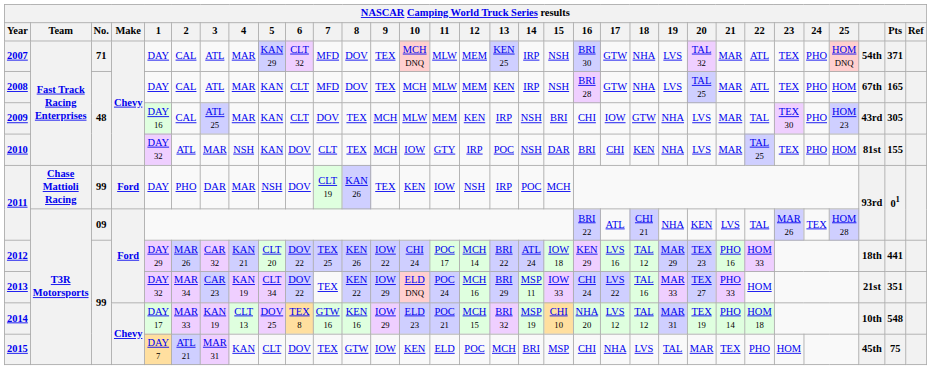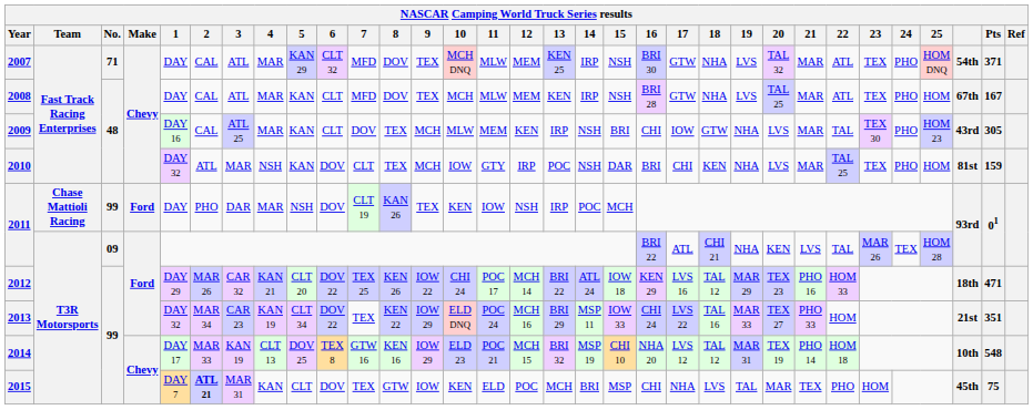 <table class="wikitable" style="text-align:center; font-size:75%">
 <tr>
 <th colspan=45><a href='#'>NASCAR</a> <a href='#'>Camping World Truck Series</a> results</th>
 </tr>
 <tr>
 <th>Year</th>
 <th>Team</th>
 <th>No.</th>
 <th>Make</th>
 <th>1</th>
 <th>2</th>
 <th>3</th>
 <th>4</th>
 <th>5</th>
 <th>6</th>
 <th>7</th>
 <th>8</th>
 <th>9</th>
 <th>10</th>
 <th>11</th>
 <th>12</th>
 <th>13</th>
 <th>14</th>
 <th>15</th>
 <th>16</th>
 <th>17</th>
 <th>18</th>
 <th>19</th>
 <th>20</th>
 <th>21</th>
 <th>22</th>
 <th>23</th>
 <th>24</th>
 <th>25</th>
 <th></th>
 <th>Pts</th>
 <th>Ref</th>
 </tr>
 <tr>
 <th><a href='#'>2007</a></th>
 <th rowspan=4><a href='#'>Fast Track Racing Enterprises</a></th>
 <th>71</th>
 <th rowspan=4><a href='#'>Chevy</a></th>
 <td><a href='#'>DAY</a></td>
 <td><a href='#'>CAL</a></td>
 <td><a href='#'>ATL</a></td>
 <td><a href='#'>MAR</a></td>
 <td style="background:#CFCFFF;"><a href='#'>KAN</a><br><small>29</small></td>
 <td style="background:#EFCFFF;"><a href='#'>CLT</a><br><small>32</small></td>
 <td><a href='#'>MFD</a></td>
 <td><a href='#'>DOV</a></td>
 <td><a href='#'>TEX</a></td>
 <td style="background:#FFCFCF;"><a href='#'>MCH</a><br><small>DNQ</small></td>
 <td><a href='#'>MLW</a></td>
 <td><a href='#'>MEM</a></td>
 <td style="background:#CFCFFF;"><a href='#'>KEN</a><br><small>25</small></td>
 <td><a href='#'>IRP</a></td>
 <td><a href='#'>NSH</a></td>
 <td style="background:#CFCFFF;"><a href='#'>BRI</a><br><small>30</small></td>
 <td><a href='#'>GTW</a></td>
 <td><a href='#'>NHA</a></td>
 <td><a href='#'>LVS</a></td>
 <td style="background:#EFCFFF;"><a href='#'>TAL</a><br><small>32</small></td>
 <td><a href='#'>MAR</a></td>
 <td><a href='#'>ATL</a></td>
 <td><a href='#'>TEX</a></td>
 <td><a href='#'>PHO</a></td>
 <td style="background:#FFCFCF;"><a href='#'>HOM</a><br><small>DNQ</small></td>
 <th>54th</th>
 <th>371</th>
 <th></th>
 </tr>
 <tr>
 <th><a href='#'>2008</a></th>
 <th rowspan=3>48</th>
 <td><a href='#'>DAY</a></td>
 <td><a href='#'>CAL</a></td>
 <td><a href='#'>ATL</a></td>
 <td><a href='#'>MAR</a></td>
 <td><a href='#'>KAN</a></td>
 <td><a href='#'>CLT</a></td>
 <td><a href='#'>MFD</a></td>
 <td><a href='#'>DOV</a></td>
 <td><a href='#'>TEX</a></td>
 <td><a href='#'>MCH</a></td>
 <td><a href='#'>MLW</a></td>
 <td><a href='#'>MEM</a></td>
 <td><a href='#'>KEN</a></td>
 <td><a href='#'>IRP</a></td>
 <td><a href='#'>NSH</a></td>
 <td style="background:#EFCFFF;"><a href='#'>BRI</a><br><small>28</small></td>
 <td><a href='#'>GTW</a></td>
 <td><a href='#'>NHA</a></td>
 <td><a href='#'>LVS</a></td>
 <td style="background:#CFCFFF;"><a href='#'>TAL</a><br><small>25</small></td>
 <td><a href='#'>MAR</a></td>
 <td><a href='#'>ATL</a></td>
 <td><a href='#'>TEX</a></td>
 <td><a href='#'>PHO</a></td>
 <td><a href='#'>HOM</a></td>
 <th>67th</th>
-<th>165</th>
+<th>167</th>
 <th></th>
 </tr>
 <tr>
 <th><a href='#'>2009</a></th>
 <td style="background:#DFFFDF;"><a href='#'>DAY</a><br><small>16</small></td>
 <td><a href='#'>CAL</a></td>
 <td style="background:#CFCFFF;"><a href='#'>ATL</a><br><small>25</small></td>
 <td><a href='#'>MAR</a></td>
 <td><a href='#'>KAN</a></td>
 <td><a href='#'>CLT</a></td>
 <td><a href='#'>DOV</a></td>
 <td><a href='#'>TEX</a></td>
 <td><a href='#'>MCH</a></td>
 <td><a href='#'>MLW</a></td>
 <td><a href='#'>MEM</a></td>
 <td><a href='#'>KEN</a></td>
 <td><a href='#'>IRP</a></td>
 <td><a href='#'>NSH</a></td>
 <td><a href='#'>BRI</a></td>
 <td><a href='#'>CHI</a></td>
 <td><a href='#'>IOW</a></td>
 <td><a href='#'>GTW</a></td>
 <td><a href='#'>NHA</a></td>
 <td><a href='#'>LVS</a></td>
 <td><a href='#'>MAR</a></td>
 <td><a href='#'>TAL</a></td>
 <td style="background:#EFCFFF;"><a href='#'>TEX</a><br><small>30</small></td>
 <td><a href='#'>PHO</a></td>
 <td style="background:#CFCFFF;"><a href='#'>HOM</a><br><small>23</small></td>
 <th>43rd</th>
 <th>305</th>
 <th></th>
 </tr>
 <tr>
 <th><a href='#'>2010</a></th>
 <td style="background:#EFCFFF;"><a href='#'>DAY</a><br><small>32</small></td>
 <td><a href='#'>ATL</a></td>
 <td><a href='#'>MAR</a></td>
 <td><a href='#'>NSH</a></td>
 <td><a href='#'>KAN</a></td>
 <td><a href='#'>DOV</a></td>
 <td><a href='#'>CLT</a></td>
 <td><a href='#'>TEX</a></td>
 <td><a href='#'>MCH</a></td>
 <td><a href='#'>IOW</a></td>
 <td><a href='#'>GTY</a></td>
 <td><a href='#'>IRP</a></td>
 <td><a href='#'>POC</a></td>
 <td><a href='#'>NSH</a></td>
 <td><a href='#'>DAR</a></td>
 <td><a href='#'>BRI</a></td>
 <td><a href='#'>CHI</a></td>
 <td><a href='#'>KEN</a></td>
 <td><a href='#'>NHA</a></td>
 <td><a href='#'>LVS</a></td>
 <td><a href='#'>MAR</a></td>
 <td style="background:#CFCFFF;"><a href='#'>TAL</a><br><small>25</small></td>
 <td><a href='#'>TEX</a></td>
 <td><a href='#'>PHO</a></td>
 <td><a href='#'>HOM</a></td>
 <th>81st</th>
-<th>155</th>
+<th>159</th>
 <th></th>
 </tr>
 <tr>
 <th rowspan=2><a href='#'>2011</a></th>
 <th><a href='#'>Chase Mattioli Racing</a></th>
 <th>99</th>
 <th><a href='#'>Ford</a></th>
 <td><a href='#'>DAY</a></td>
 <td><a href='#'>PHO</a></td>
 <td><a href='#'>DAR</a></td>
 <td><a href='#'>MAR</a></td>
 <td><a href='#'>NSH</a></td>
 <td><a href='#'>DOV</a></td>
 <td style="background:#DFFFDF;"><a href='#'>CLT</a><br><small>19</small></td>
 <td style="background:#CFCFFF;"><a href='#'>KAN</a><br><small>26</small></td>
 <td><a href='#'>TEX</a></td>
 <td><a href='#'>KEN</a></td>
 <td><a href='#'>IOW</a></td>
 <td><a href='#'>NSH</a></td>
 <td><a href='#'>IRP</a></td>
 <td><a href='#'>POC</a></td>
 <td><a href='#'>MCH</a></td>
 <td colspan=10></td>
 <th rowspan=2>93rd</th>
 <th rowspan=2>0<sup>1</sup></th>
 <th rowspan=2></th>
 </tr>
 <tr>
 <th rowspan=5><a href='#'>T3R Motorsports</a></th>
 <th>09</th>
 <th rowspan=3><a href='#'>Ford</a></th>
 <td colspan=15></td>
 <td style="background:#CFCFFF;"><a href='#'>BRI</a><br><small>22</small></td>
 <td><a href='#'>ATL</a></td>
 <td style="background:#CFCFFF;"><a href='#'>CHI</a><br><small>21</small></td>
 <td><a href='#'>NHA</a></td>
 <td><a href='#'>KEN</a></td>
 <td><a href='#'>LVS</a></td>
 <td><a href='#'>TAL</a></td>
 <td style="background:#CFCFFF;"><a href='#'>MAR</a><br><small>26</small></td>
 <td><a href='#'>TEX</a></td>
 <td style="background:#CFCFFF;"><a href='#'>HOM</a><br><small>28</small></td>
 </tr>
 <tr>
 <th><a href='#'>2012</a></th>
 <th rowspan=4>99</th>
 <td style="background:#EFCFFF;"><a href='#'>DAY</a><br><small>29</small></td>
 <td style="background:#CFCFFF;"><a href='#'>MAR</a><br><small>26</small></td>
 <td style="background:#EFCFFF;"><a href='#'>CAR</a><br><small>32</small></td>
 <td style="background:#CFCFFF;"><a href='#'>KAN</a><br><small>21</small></td>
 <td style="background:#DFFFDF;"><a href='#'>CLT</a><br><small>20</small></td>
 <td style="background:#CFCFFF;"><a href='#'>DOV</a><br><small>22</small></td>
 <td style="background:#CFCFFF;"><a href='#'>TEX</a><br><small>25</small></td>
 <td style="background:#CFCFFF;"><a href='#'>KEN</a><br><small>26</small></td>
 <td style="background:#CFCFFF;"><a href='#'>IOW</a><br><small>22</small></td>
 <td style="background:#CFCFFF;"><a href='#'>CHI</a><br><small>24</small></td>
 <td style="background:#DFFFDF;"><a href='#'>POC</a><br><small>17</small></td>
 <td style="background:#DFFFDF;"><a href='#'>MCH</a><br><small>14</small></td>
 <td style="background:#CFCFFF;"><a href='#'>BRI</a><br><small>22</small></td>
 <td style="background:#CFCFFF;"><a href='#'>ATL</a><br><small>24</small></td>
 <td style="background:#DFFFDF;"><a href='#'>IOW</a><br><small>18</small></td>
 <td style="background:#EFCFFF;"><a href='#'>KEN</a><br><small>29</small></td>
 <td style="background:#DFFFDF;"><a href='#'>LVS</a><br><small>16</small></td>
 <td style="background:#DFFFDF;"><a href='#'>TAL</a><br><small>12</small></td>
 <td style="background:#CFCFFF;"><a href='#'>MAR</a><br><small>29</small></td>
 <td style="background:#CFCFFF;"><a href='#'>TEX</a><br><small>23</small></td>
 <td style="background:#DFFFDF;"><a href='#'>PHO</a><br><small>16</small></td>
 <td style="background:#EFCFFF;"><a href='#'>HOM</a><br><small>33</small></td>
 <td colspan=3></td>
 <th>18th</th>
-<th>441</th>
+<th>471</th>
 <th></th>
 </tr>
 <tr>
 <th><a href='#'>2013</a></th>
 <td style="background:#EFCFFF;"><a href='#'>DAY</a><br><small>32</small></td>
 <td style="background:#EFCFFF;"><a href='#'>MAR</a><br><small>34</small></td>
 <td style="background:#CFCFFF;"><a href='#'>CAR</a><br><small>23</small></td>
 <td style="background:#EFCFFF;"><a href='#'>KAN</a><br><small>19</small></td>
 <td style="background:#EFCFFF;"><a href='#'>CLT</a><br><small>34</small></td>
 <td style="background:#CFCFFF;"><a href='#'>DOV</a><br><small>22</small></td>
 <td><a href='#'>TEX</a></td>
 <td style="background:#CFCFFF;"><a href='#'>KEN</a><br><small>22</small></td>
 <td style="background:#CFCFFF;"><a href='#'>IOW</a><br><small>29</small></td>
 <td style="background:#FFCFCF;"><a href='#'>ELD</a><br><small>DNQ</small></td>
 <td style="background:#CFCFFF;"><a href='#'>POC</a><br><small>24</small></td>
 <td style="background:#DFFFDF;"><a href='#'>MCH</a><br><small>16</small></td>
 <td style="background:#CFCFFF;"><a href='#'>BRI</a><br><small>29</small></td>
 <td style="background:#DFFFDF;"><a href='#'>MSP</a><br><small>11</small></td>
 <td style="background:#EFCFFF;"><a href='#'>IOW</a><br><small>33</small></td>
 <td style="background:#CFCFFF;"><a href='#'>CHI</a><br><small>24</small></td>
 <td style="background:#CFCFFF;"><a href='#'>LVS</a><br><small>22</small></td>
 <td style="background:#DFFFDF;"><a href='#'>TAL</a><br><small>16</small></td>
 <td style="background:#EFCFFF;"><a href='#'>MAR</a><br><small>33</small></td>
 <td style="background:#CFCFFF;"><a href='#'>TEX</a><br><small>27</small></td>
 <td style="background:#EFCFFF;"><a href='#'>PHO</a><br><small>33</small></td>
 <td><a href='#'>HOM</a></td>
 <td colspan=3></td>
 <th>21st</th>
 <th>351</th>
 <th></th>
 </tr>
 <tr>
 <th><a href='#'>2014</a></th>
 <th rowspan=2><a href='#'>Chevy</a></th>
 <td style="background:#DFFFDF;"><a href='#'>DAY</a><br><small>17</small></td>
 <td style="background:#EFCFFF;"><a href='#'>MAR</a><br><small>33</small></td>
 <td style="background:#EFCFFF;"><a href='#'>KAN</a><br><small>19</small></td>
 <td style="background:#DFFFDF;"><a href='#'>CLT</a><br><small>13</small></td>
 <td style="background:#EFCFFF;"><a href='#'>DOV</a><br><small>25</small></td>
 <td style="background:#FFDF9F;"><a href='#'>TEX</a><br><small>8</small></td>
 <td style="background:#DFFFDF;"><a href='#'>GTW</a><br><small>16</small></td>
 <td style="background:#DFFFDF;"><a href='#'>KEN</a><br><small>16</small></td>
 <td style="background:#EFCFFF;"><a href='#'>IOW</a><br><small>29</small></td>
 <td style="background:#CFCFFF;"><a href='#'>ELD</a><br><small>23</small></td>
 <td style="background:#CFCFFF;"><a href='#'>POC</a><br><small>21</small></td>
 <td style="background:#DFFFDF;"><a href='#'>MCH</a><br><small>15</small></td>
 <td style="background:#EFCFFF;"><a href='#'>BRI</a><br><small>32</small></td>
 <td style="background:#DFFFDF;"><a href='#'>MSP</a><br><small>19</small></td>
 <td style="background:#FFDF9F;"><a href='#'>CHI</a><br><small>10</small></td>
 <td style="background:#DFFFDF;"><a href='#'>NHA</a><br><small>20</small></td>
 <td style="background:#DFFFDF;"><a href='#'>LVS</a><br><small>12</small></td>
 <td style="background:#DFFFDF;"><a href='#'>TAL</a><br><small>12</small></td>
 <td style="background:#CFCFFF;"><a href='#'>MAR</a><br><small>31</small></td>
 <td style="background:#DFFFDF;"><a href='#'>TEX</a><br><small>19</small></td>
 <td style="background:#DFFFDF;"><a href='#'>PHO</a><br><small>14</small></td>
 <td style="background:#DFFFDF;"><a href='#'>HOM</a><br><small>18</small></td>
 <td colspan=3></td>
 <th>10th</th>
 <th>548</th>
 <th></th>
 </tr>
 <tr>
 <th><a href='#'>2015</a></th>
 <td style="background:#FFDF9F;"><a href='#'>DAY</a><br><small>7</small></td>
-<td style="background:#CFCFFF;"><a href='#'>ATL</a><br><small>21</small></td>
+<td style="background:#CFCFFF;"><strong><a href='#'>ATL</a><br><small>21</small></strong></td>
 <td style="background:#EFCFFF;"><a href='#'>MAR</a><br><small>31</small></td>
 <td><a href='#'>KAN</a></td>
 <td><a href='#'>CLT</a></td>
 <td><a href='#'>DOV</a></td>
 <td><a href='#'>TEX</a></td>
 <td><a href='#'>GTW</a></td>
 <td><a href='#'>IOW</a></td>
 <td><a href='#'>KEN</a></td>
 <td><a href='#'>ELD</a></td>
 <td><a href='#'>POC</a></td>
 <td><a href='#'>MCH</a></td>
 <td><a href='#'>BRI</a></td>
 <td><a href='#'>MSP</a></td>
 <td><a href='#'>CHI</a></td>
 <td><a href='#'>NHA</a></td>
 <td><a href='#'>LVS</a></td>
 <td><a href='#'>TAL</a></td>
 <td><a href='#'>MAR</a></td>
 <td><a href='#'>TEX</a></td>
 <td><a href='#'>PHO</a></td>
 <td><a href='#'>HOM</a></td>
 <td colspan=2></td>
 <th>45th</th>
 <th>75</th>
 <th></th>
 </tr>
 </table>
